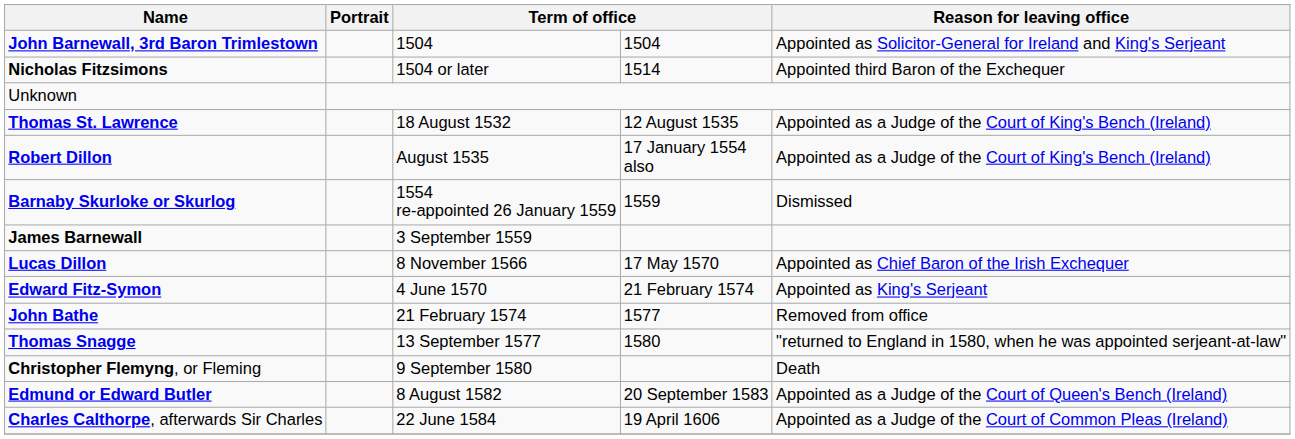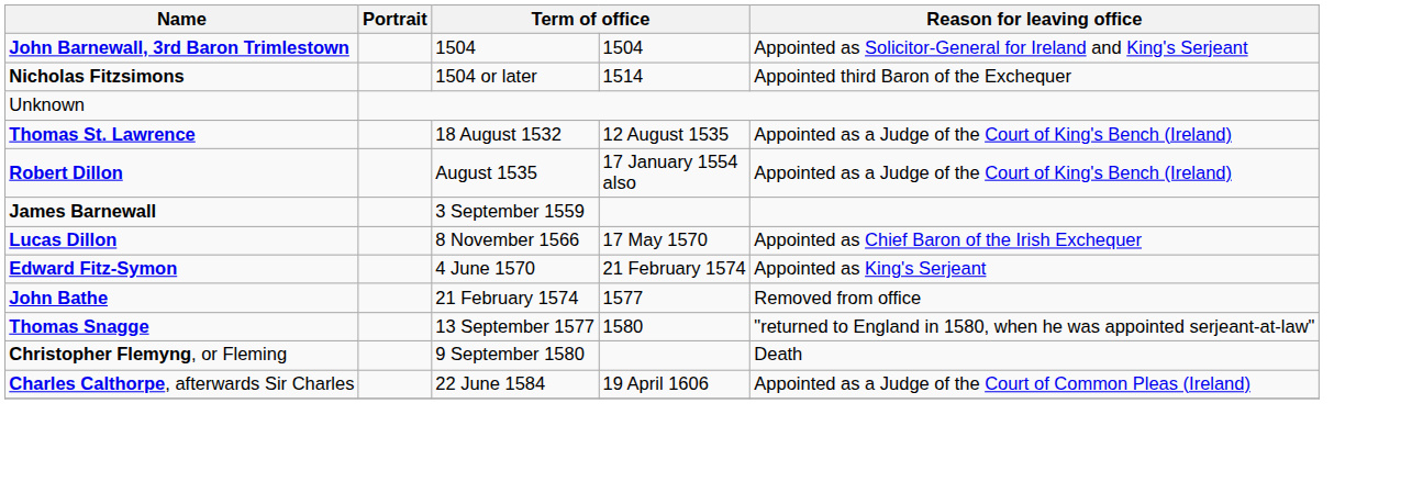 <table class="wikitable">
 <tr>
 <th>Name</th>
 <th>Portrait</th>
 <th colspan=2>Term of office</th>
 <th>Reason for leaving office</th>
 </tr>
 <tr>
 <td><strong><a href='#'>John Barnewall, 3rd Baron Trimlestown</a></strong></td>
 <td></td>
 <td>1504</td>
 <td>1504</td>
 <td>Appointed as <a href='#'>Solicitor-General for Ireland</a> and <a href='#'>King's Serjeant</a></td>
 </tr>
 <tr>
 <td><strong>Nicholas Fitzsimons</strong></td>
 <td></td>
 <td>1504 or later</td>
 <td>1514</td>
 <td>Appointed third Baron of the Exchequer</td>
 </tr>
 <tr>
 <td>Unknown</td>
 </tr>
 <tr>
 <td><strong><a href='#'>Thomas St. Lawrence</a></strong></td>
 <td></td>
 <td>18 August 1532</td>
 <td>12 August 1535<br></td>
 <td>Appointed as a Judge of the <a href='#'>Court of King's Bench (Ireland)</a></td>
 </tr>
 <tr>
 <td><strong><a href='#'>Robert Dillon</a></strong></td>
 <td></td>
 <td>August 1535</td>
 <td>17 January 1554<br> also </td>
 <td>Appointed as a Judge of the <a href='#'>Court of King's Bench (Ireland)</a></td>
-</tr>
-<tr>
-<td><strong><a href='#'>Barnaby Skurloke or Skurlog</a></strong></td>
-<td></td>
-<td>1554<br>re-appointed 26 January 1559</td>
-<td>1559</td>
-<td>Dismissed</td>
 </tr>
 <tr>
 <td><strong>James Barnewall</strong></td>
 <td></td>
 <td>3 September 1559</td>
 <td></td>
 <td></td>
 </tr>
 <tr>
 <td><strong><a href='#'>Lucas Dillon</a></strong></td>
 <td></td>
 <td>8 November 1566</td>
 <td>17 May 1570<br></td>
 <td>Appointed as <a href='#'>Chief Baron of the Irish Exchequer</a></td>
 </tr>
 <tr>
 <td><strong><a href='#'>Edward Fitz-Symon</a></strong></td>
 <td></td>
 <td>4 June 1570</td>
 <td>21 February 1574<br></td>
 <td>Appointed as <a href='#'>King's Serjeant</a></td>
 </tr>
 <tr>
 <td><strong><a href='#'>John Bathe</a></strong></td>
 <td></td>
 <td>21 February 1574</td>
 <td>1577</td>
 <td>Removed from office</td>
 </tr>
 <tr>
 <td><strong><a href='#'>Thomas Snagge</a></strong></td>
 <td></td>
 <td>13 September 1577</td>
 <td>1580</td>
 <td>"returned to England in 1580, when he was appointed serjeant-at-law"</td>
 </tr>
 <tr>
 <td><strong>Christopher Flemyng</strong>, or Fleming</td>
 <td></td>
 <td>9 September 1580</td>
 <td></td>
 <td>Death</td>
 </tr>
 <tr>
-<td><strong><a href='#'>Edmund or Edward Butler</a></strong></td>
-<td></td>
-<td>8 August 1582</td>
-<td>20 September 1583<br></td>
-<td>Appointed as a Judge of the <a href='#'>Court of Queen's Bench (Ireland)</a></td>
-</tr>
-<tr>
 <td><strong><a href='#'>Charles Calthorpe</a></strong>, afterwards Sir Charles</td>
 <td></td>
 <td>22 June 1584</td>
 <td>19 April 1606<br></td>
 <td>Appointed as a Judge of the <a href='#'>Court of Common Pleas (Ireland)</a></td>
 </tr>
 <tr>
 </tr>
 </table>
